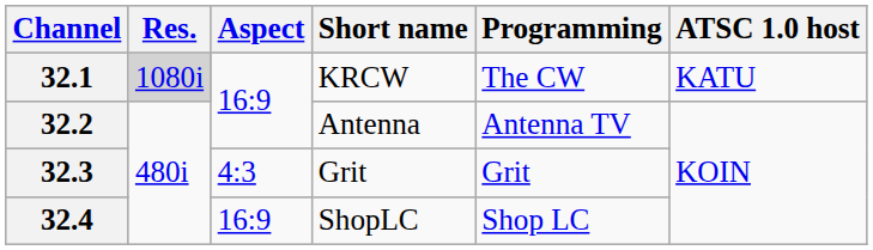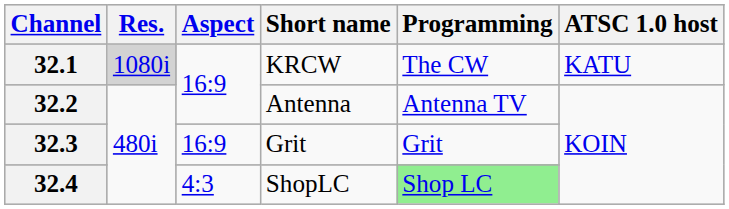 <table class="wikitable">
 <tr>
 <th scope = "col"><a href='#'>Channel</a></th>
 <th scope = "col"><a href='#'>Res.</a></th>
 <th scope = "col"><a href='#'>Aspect</a></th>
 <th scope = "col">Short name</th>
 <th scope = "col">Programming</th>
 <th scope = "col">ATSC 1.0 host</th>
 </tr>
 <tr>
 <th scope = "row">32.1</th>
 <td style="background: lightgrey;"><a href='#'>1080i</a></td>
 <td rowspan="2"><a href='#'>16:9</a></td>
 <td>KRCW</td>
 <td><a href='#'>The CW</a></td>
 <td><a href='#'>KATU</a></td>
 </tr>
 <tr>
 <th scope = "row">32.2</th>
 <td rowspan="3"><a href='#'>480i</a></td>
 <td>Antenna</td>
 <td><a href='#'>Antenna TV</a></td>
 <td rowspan="3"><a href='#'>KOIN</a></td>
 </tr>
 <tr>
 <th scope = "row">32.3</th>
-<td><a href='#'>4:3</a></td>
+<td><a href='#'>16:9</a></td>
 <td>Grit</td>
 <td><a href='#'>Grit</a></td>
 </tr>
 <tr>
 <th scope = "row">32.4</th>
-<td><a href='#'>16:9</a></td>
+<td><a href='#'>4:3</a></td>
 <td>ShopLC</td>
-<td><a href='#'>Shop LC</a></td>
+<td style="background: lightgreen;"><a href='#'>Shop LC</a></td>
 </tr>
 </table>
